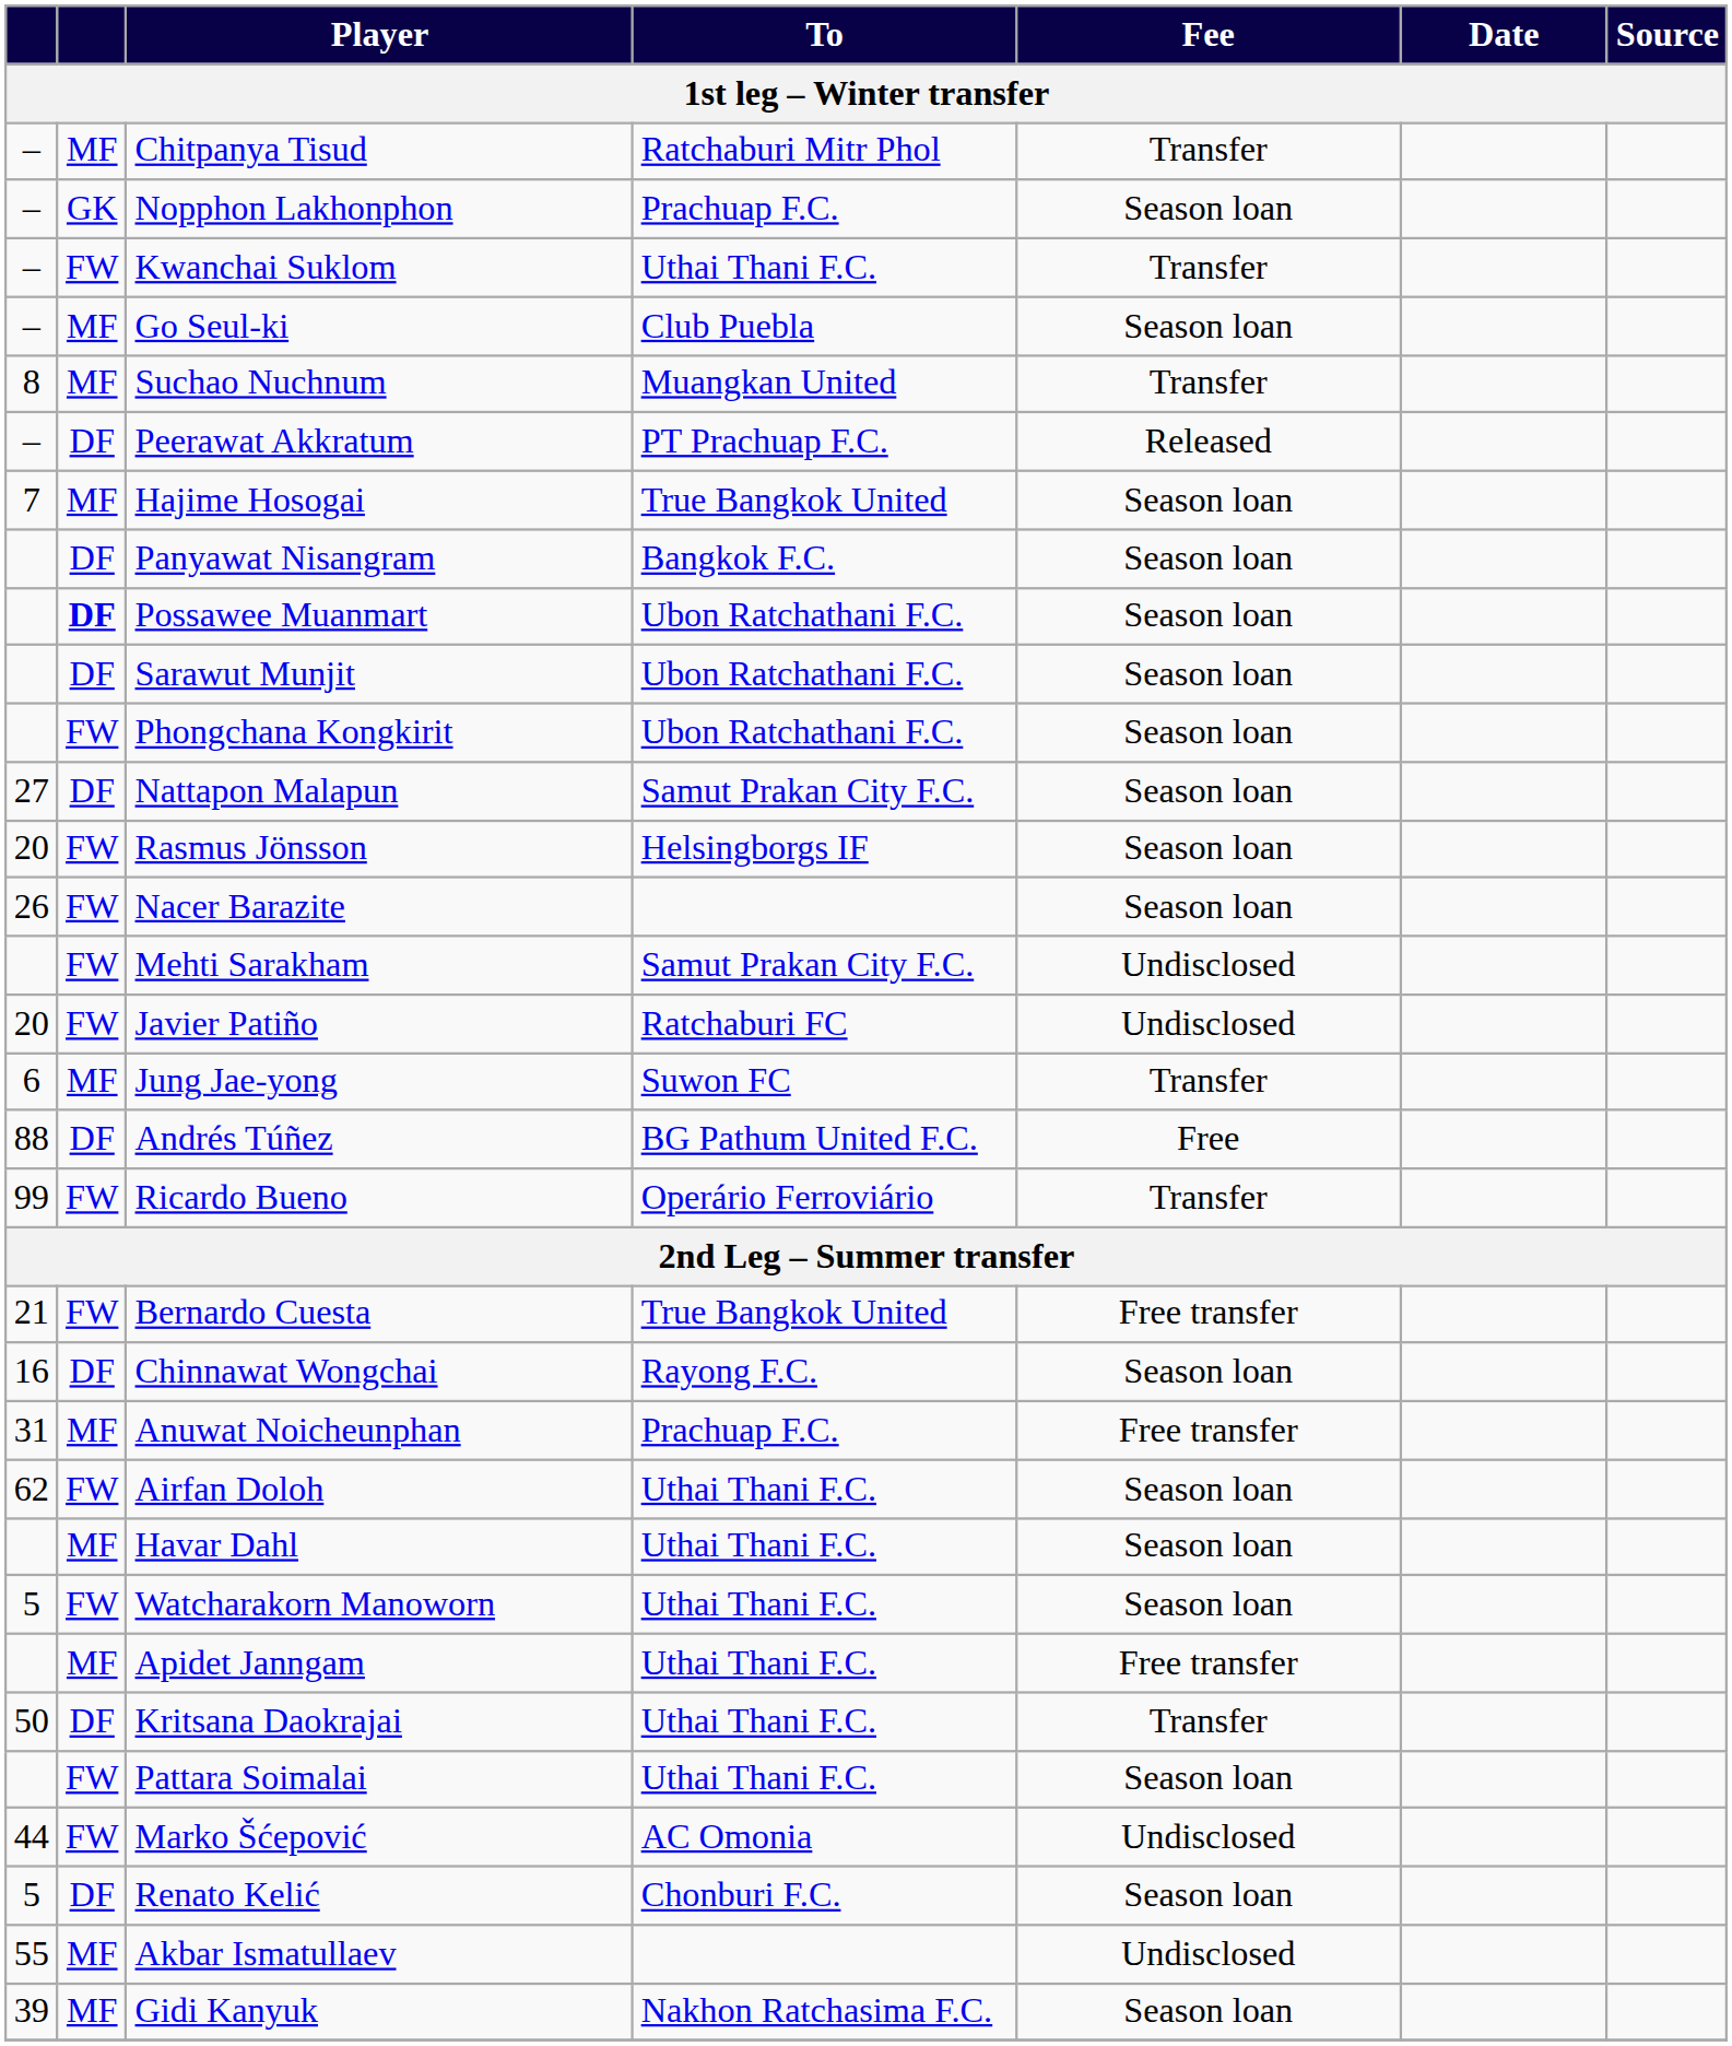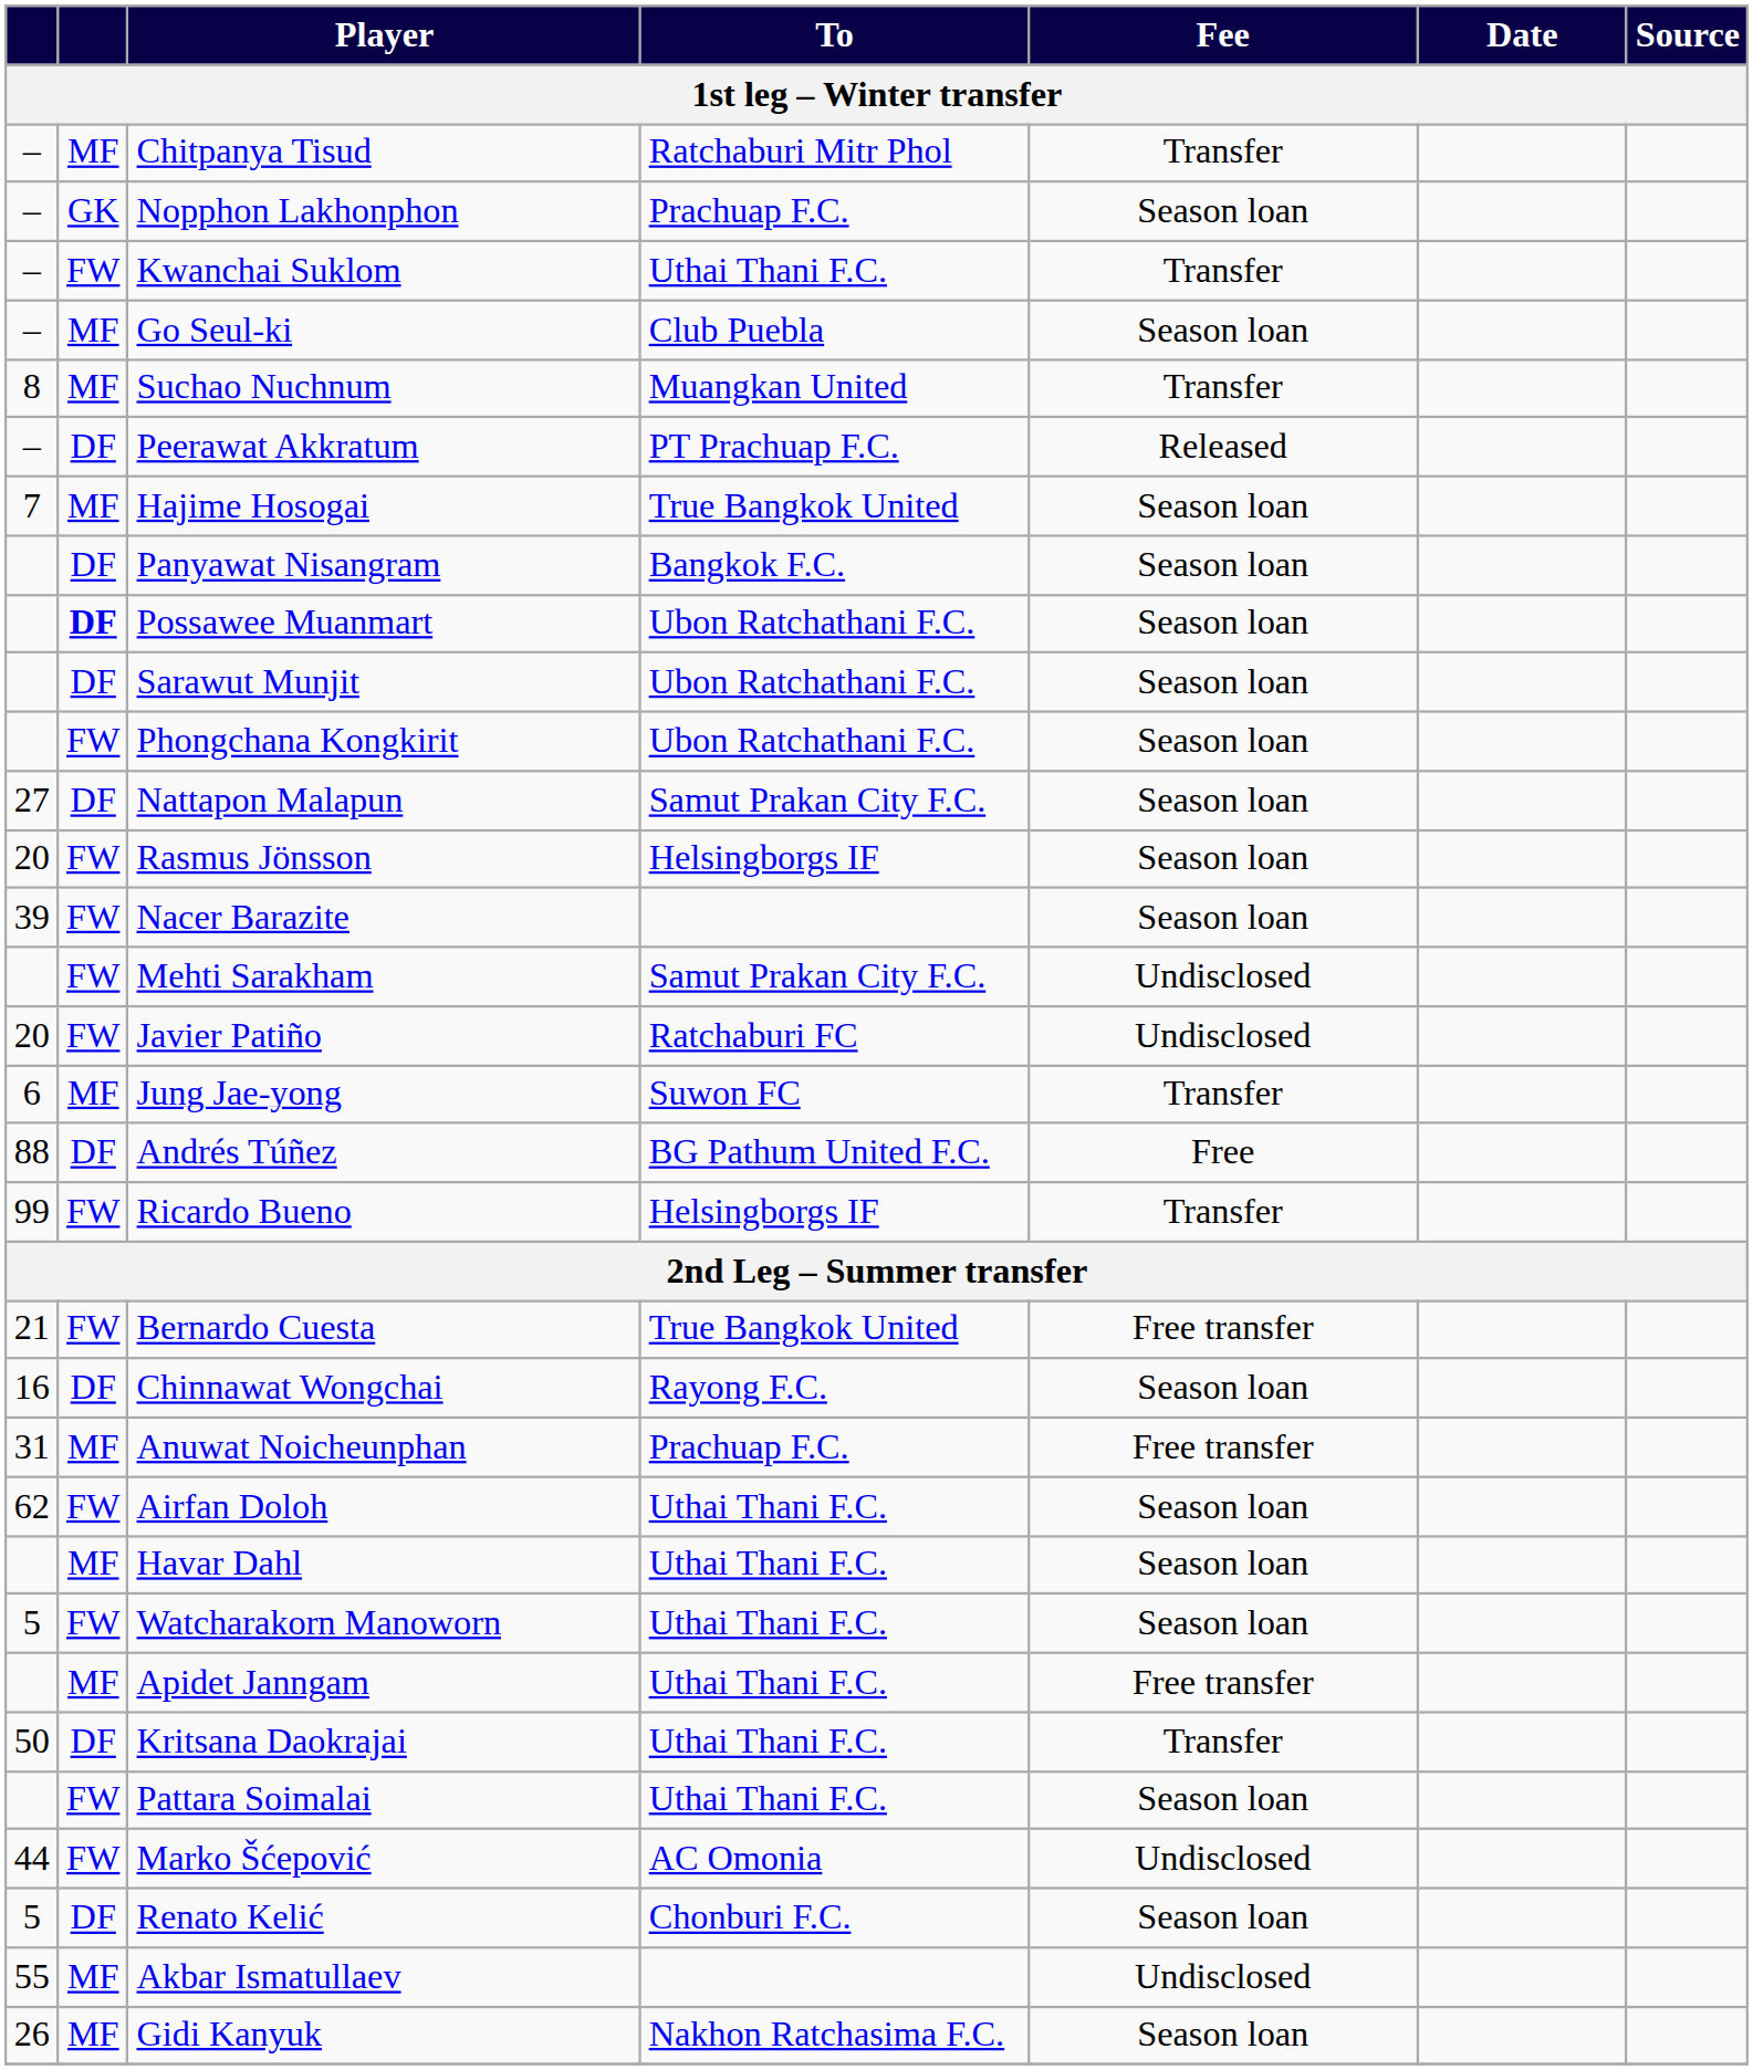 <table class="wikitable plainrowheaders sortable" style="font-size:90%">
 <tr>
 <th style="background:#090148; color:white; text-align:center;"></th>
 <th style="background:#090148; color:white; text-align:center;"></th>
 <th scope="col" style="width:200px; background:#090148; color:white; text-align:center;">Player</th>
 <th scope="col" style="width:150px; background:#090148; color:white; text-align:center;">To</th>
 <th scope="col" style="width:150px; background:#090148; color:white; text-align:center;">Fee</th>
 <th scope="col" style="width:78px; background:#090148; color:white; text-align:center;">Date</th>
 <th style="background:#090148; color:white; text-align:center;">Source</th>
 </tr>
 <tr>
 <th colspan=8>1st leg – Winter transfer</th>
 </tr>
 <tr>
 <td align=center>–</td>
 <td align=center><a href='#'>MF</a></td>
 <td> <a href='#'>Chitpanya Tisud</a></td>
 <td> <a href='#'>Ratchaburi Mitr Phol</a></td>
 <td align=center>Transfer</td>
 <td align=center></td>
 <td align=center></td>
 </tr>
 <tr>
 <td align=center>–</td>
 <td align=center><a href='#'>GK</a></td>
 <td> <a href='#'>Nopphon Lakhonphon</a></td>
 <td> <a href='#'>Prachuap F.C.</a></td>
 <td align=center>Season loan</td>
 <td align=center></td>
 <td align=center></td>
 </tr>
 <tr>
 <td align=center>–</td>
 <td align=center><a href='#'>FW</a></td>
 <td> <a href='#'>Kwanchai Suklom</a></td>
 <td> <a href='#'>Uthai Thani F.C.</a></td>
 <td align=center>Transfer</td>
 <td align=center></td>
 <td align=center></td>
 </tr>
 <tr>
 <td align=center>–</td>
 <td align=center><a href='#'>MF</a></td>
 <td> <a href='#'>Go Seul-ki</a></td>
 <td> <a href='#'>Club Puebla</a></td>
 <td align=center>Season loan</td>
 <td align=center></td>
 <td align=center></td>
 </tr>
 <tr>
 <td align=center>8</td>
 <td align=center><a href='#'>MF</a></td>
 <td> <a href='#'>Suchao Nuchnum</a></td>
 <td> <a href='#'>Muangkan United</a></td>
 <td align=center>Transfer</td>
 <td align=center></td>
 <td align=center></td>
 </tr>
 <tr>
 <td align=center>–</td>
 <td align=center><a href='#'>DF</a></td>
 <td> <a href='#'>Peerawat Akkratum</a></td>
 <td> <a href='#'>PT Prachuap F.C.</a></td>
 <td align=center>Released</td>
 <td align=center></td>
 <td align=center></td>
 </tr>
 <tr>
 <td align=center>7</td>
 <td align=center><a href='#'>MF</a></td>
 <td> <a href='#'>Hajime Hosogai</a></td>
 <td> <a href='#'>True Bangkok United</a></td>
 <td align=center>Season loan</td>
 <td align=center></td>
 <td align=center></td>
 </tr>
 <tr>
 <td align=center></td>
 <td align=center><a href='#'>DF</a></td>
 <td> <a href='#'>Panyawat Nisangram</a></td>
 <td> <a href='#'>Bangkok F.C.</a></td>
 <td align=center>Season loan</td>
 <td align=center></td>
 <td align=center></td>
 </tr>
 <tr>
 <td align=center></td>
 <td align=center><strong><a href='#'>DF</a></strong></td>
 <td> <a href='#'>Possawee Muanmart</a></td>
 <td> <a href='#'>Ubon Ratchathani F.C.</a></td>
 <td align=center>Season loan</td>
 <td align=center></td>
 <td align=center></td>
 </tr>
 <tr>
 <td align=center></td>
 <td align=center><a href='#'>DF</a></td>
 <td> <a href='#'>Sarawut Munjit</a></td>
 <td> <a href='#'>Ubon Ratchathani F.C.</a></td>
 <td align=center>Season loan</td>
 <td align=center></td>
 <td align=center></td>
 </tr>
 <tr>
 <td align=center></td>
 <td align=center><a href='#'>FW</a></td>
 <td> <a href='#'>Phongchana Kongkirit</a></td>
 <td> <a href='#'>Ubon Ratchathani F.C.</a></td>
 <td align=center>Season loan</td>
 <td align=center></td>
 <td align=center></td>
 </tr>
 <tr>
 <td align=center>27</td>
 <td align=center><a href='#'>DF</a></td>
 <td> <a href='#'>Nattapon Malapun</a></td>
 <td> <a href='#'>Samut Prakan City F.C.</a></td>
 <td align=center>Season loan</td>
 <td align=center></td>
 <td align=center></td>
 </tr>
 <tr>
 <td align=center>20</td>
 <td align=center><a href='#'>FW</a></td>
 <td> <a href='#'>Rasmus Jönsson</a></td>
 <td> <a href='#'>Helsingborgs IF</a></td>
 <td align=center>Season loan</td>
 <td align=center></td>
 <td align=center></td>
 </tr>
 <tr>
-<td align=center>26</td>
+<td align=center>39</td>
 <td align=center><a href='#'>FW</a></td>
 <td> <a href='#'>Nacer Barazite</a></td>
 <td></td>
 <td align=center>Season loan</td>
 <td align=center></td>
 <td align=center></td>
 </tr>
 <tr>
 <td align=center></td>
 <td align=center><a href='#'>FW</a></td>
 <td> <a href='#'>Mehti Sarakham</a></td>
 <td> <a href='#'>Samut Prakan City F.C.</a></td>
 <td align=center>Undisclosed</td>
 <td align=center></td>
 <td align=center></td>
 </tr>
 <tr>
 <td align=center>20</td>
 <td align=center><a href='#'>FW</a></td>
 <td> <a href='#'>Javier Patiño</a></td>
 <td> <a href='#'>Ratchaburi FC</a></td>
 <td align=center>Undisclosed</td>
 <td align=center></td>
 <td align=center></td>
 </tr>
 <tr>
 <td align=center>6</td>
 <td align=center><a href='#'>MF</a></td>
 <td> <a href='#'>Jung Jae-yong</a></td>
 <td> <a href='#'>Suwon FC</a></td>
 <td align=center>Transfer</td>
 <td align=center></td>
 <td align=center></td>
 </tr>
 <tr>
 <td align=center>88</td>
 <td align=center><a href='#'>DF</a></td>
 <td> <a href='#'>Andrés Túñez</a></td>
 <td> <a href='#'>BG Pathum United F.C.</a></td>
 <td align=center>Free </td>
 <td align=center></td>
 <td align=center></td>
 </tr>
 <tr>
 <td align=center>99</td>
 <td align=center><a href='#'>FW</a></td>
 <td> <a href='#'>Ricardo Bueno</a></td>
-<td> <a href='#'>Operário Ferroviário</a></td>
+<td> <a href='#'>Helsingborgs IF</a></td>
 <td align=center>Transfer</td>
 <td align=center></td>
 <td align=center></td>
 </tr>
 <tr>
 <th colspan=7>2nd Leg – Summer transfer</th>
 </tr>
 <tr>
 <td align=center>21</td>
 <td align=center><a href='#'>FW</a></td>
 <td> <a href='#'>Bernardo Cuesta</a></td>
 <td> <a href='#'>True Bangkok United</a></td>
 <td align=center>Free transfer</td>
 <td align=center></td>
 <td align=center></td>
 </tr>
 <tr>
 <td align=center>16</td>
 <td align=center><a href='#'>DF</a></td>
 <td> <a href='#'>Chinnawat Wongchai</a></td>
 <td> <a href='#'>Rayong F.C.</a></td>
 <td align=center>Season loan</td>
 <td align=center></td>
 <td align=center></td>
 </tr>
 <tr>
 <td align=center>31</td>
 <td align=center><a href='#'>MF</a></td>
 <td> <a href='#'>Anuwat Noicheunphan</a></td>
 <td> <a href='#'>Prachuap F.C.</a></td>
 <td align=center>Free transfer</td>
 <td align=center></td>
 <td align=center></td>
 </tr>
 <tr>
 <td align=center>62</td>
 <td align=center><a href='#'>FW</a></td>
 <td> <a href='#'>Airfan Doloh</a></td>
 <td> <a href='#'>Uthai Thani F.C.</a></td>
 <td align=center>Season loan</td>
 <td align=center></td>
 <td align=center></td>
 </tr>
 <tr>
 <td align=center></td>
 <td align=center><a href='#'>MF</a></td>
 <td> <a href='#'>Havar Dahl</a></td>
 <td> <a href='#'>Uthai Thani F.C.</a></td>
 <td align=center>Season loan</td>
 <td align=center></td>
 <td align=center></td>
 </tr>
 <tr>
 <td align=center>5</td>
 <td align=center><a href='#'>FW</a></td>
 <td> <a href='#'>Watcharakorn Manoworn</a></td>
 <td> <a href='#'>Uthai Thani F.C.</a></td>
 <td align=center>Season loan</td>
 <td align=center></td>
 <td align=center></td>
 </tr>
 <tr>
 <td align=center></td>
 <td align=center><a href='#'>MF</a></td>
 <td> <a href='#'>Apidet Janngam</a></td>
 <td> <a href='#'>Uthai Thani F.C.</a></td>
 <td align=center>Free transfer</td>
 <td align=center></td>
 <td align=center></td>
 </tr>
 <tr>
 <td align=center>50</td>
 <td align=center><a href='#'>DF</a></td>
 <td> <a href='#'>Kritsana Daokrajai</a></td>
 <td> <a href='#'>Uthai Thani F.C.</a></td>
 <td align=center>Transfer</td>
 <td align=center></td>
 <td align=center></td>
 </tr>
 <tr>
 <td align=center></td>
 <td align=center><a href='#'>FW</a></td>
 <td> <a href='#'>Pattara Soimalai</a></td>
 <td> <a href='#'>Uthai Thani F.C.</a></td>
 <td align=center>Season loan</td>
 <td align=center></td>
 <td align=center></td>
 </tr>
 <tr>
 <td align=center>44</td>
 <td align=center><a href='#'>FW</a></td>
 <td> <a href='#'>Marko Šćepović</a></td>
 <td> <a href='#'>AC Omonia</a></td>
 <td align=center>Undisclosed</td>
 <td align=center></td>
 <td align=center></td>
 </tr>
 <tr>
 <td align=center>5</td>
 <td align=center><a href='#'>DF</a></td>
 <td> <a href='#'>Renato Kelić</a></td>
 <td> <a href='#'>Chonburi F.C.</a></td>
 <td align=center>Season loan</td>
 <td align=center></td>
 <td align=center></td>
 </tr>
 <tr>
 <td align=center>55</td>
 <td align=center><a href='#'>MF</a></td>
 <td> <a href='#'>Akbar Ismatullaev</a></td>
 <td></td>
 <td align=center>Undisclosed</td>
 <td align=center></td>
 <td align=center></td>
 </tr>
 <tr>
-<td align=center>39</td>
+<td align=center>26</td>
 <td align=center><a href='#'>MF</a></td>
 <td> <a href='#'>Gidi Kanyuk</a></td>
 <td> <a href='#'>Nakhon Ratchasima F.C.</a></td>
 <td align=center>Season loan</td>
 <td align=center></td>
 <td align=center></td>
 </tr>
 <tr>
 </tr>
 </table>
